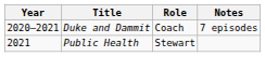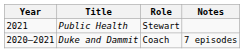 <table class="wikitable">
 <tr>
 <th>Year</th>
 <th>Title</th>
 <th>Role</th>
 <th>Notes</th>
 </tr>
 <tr>
+<td>2021</td>
+<td><em>Public Health</em></td>
+<td>Stewart</td>
+<td></td>
+</tr>
+<tr>
 <td>2020–2021</td>
 <td><em>Duke and Dammit</em></td>
 <td>Coach</td>
 <td>7 episodes</td>
 </tr>
-<tr>
-<td>2021</td>
-<td><em>Public Health</em></td>
-<td>Stewart</td>
-<td></td>
-</tr>
 </table>
